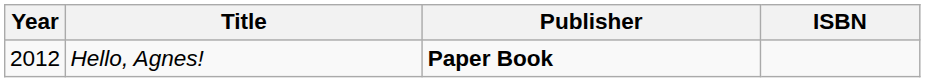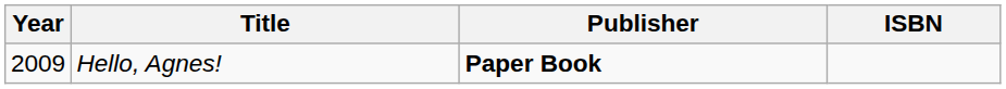 <table class="wikitable" style="width:650px">
 <tr>
 <th width=10>Year</th>
 <th>Title</th>
 <th>Publisher</th>
 <th>ISBN</th>
 </tr>
 <tr>
-<td>2012</td>
+<td>2009</td>
 <td><em>Hello, Agnes!</em></td>
 <td><strong>Paper Book</strong></td>
 <td></td>
 </tr>
 </table>
